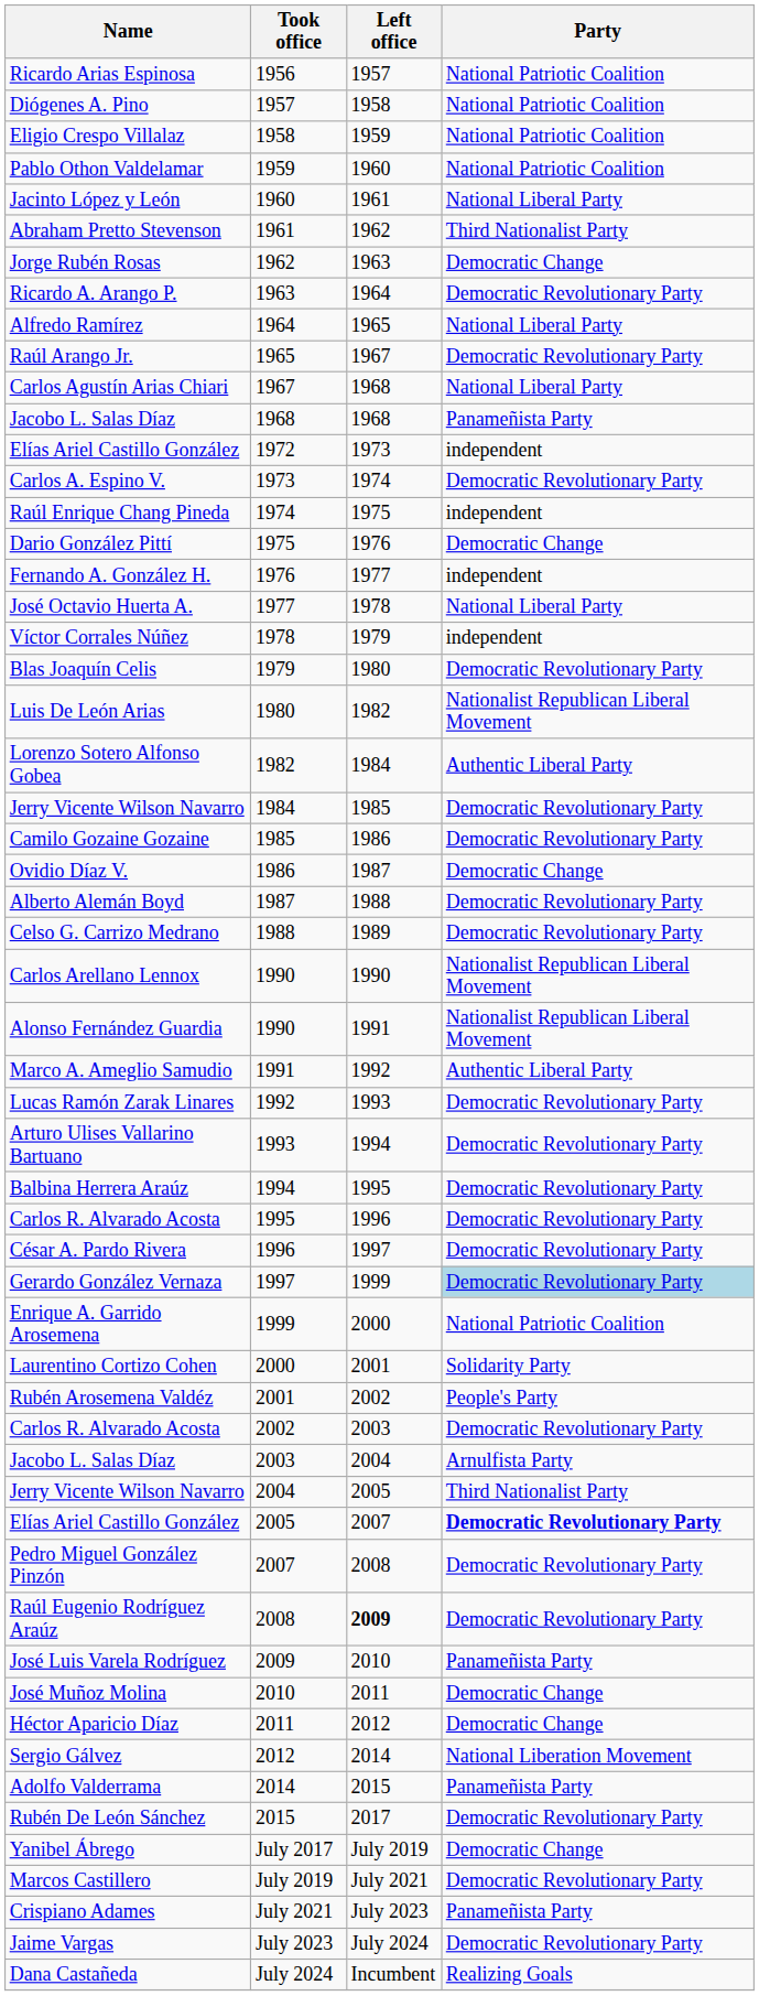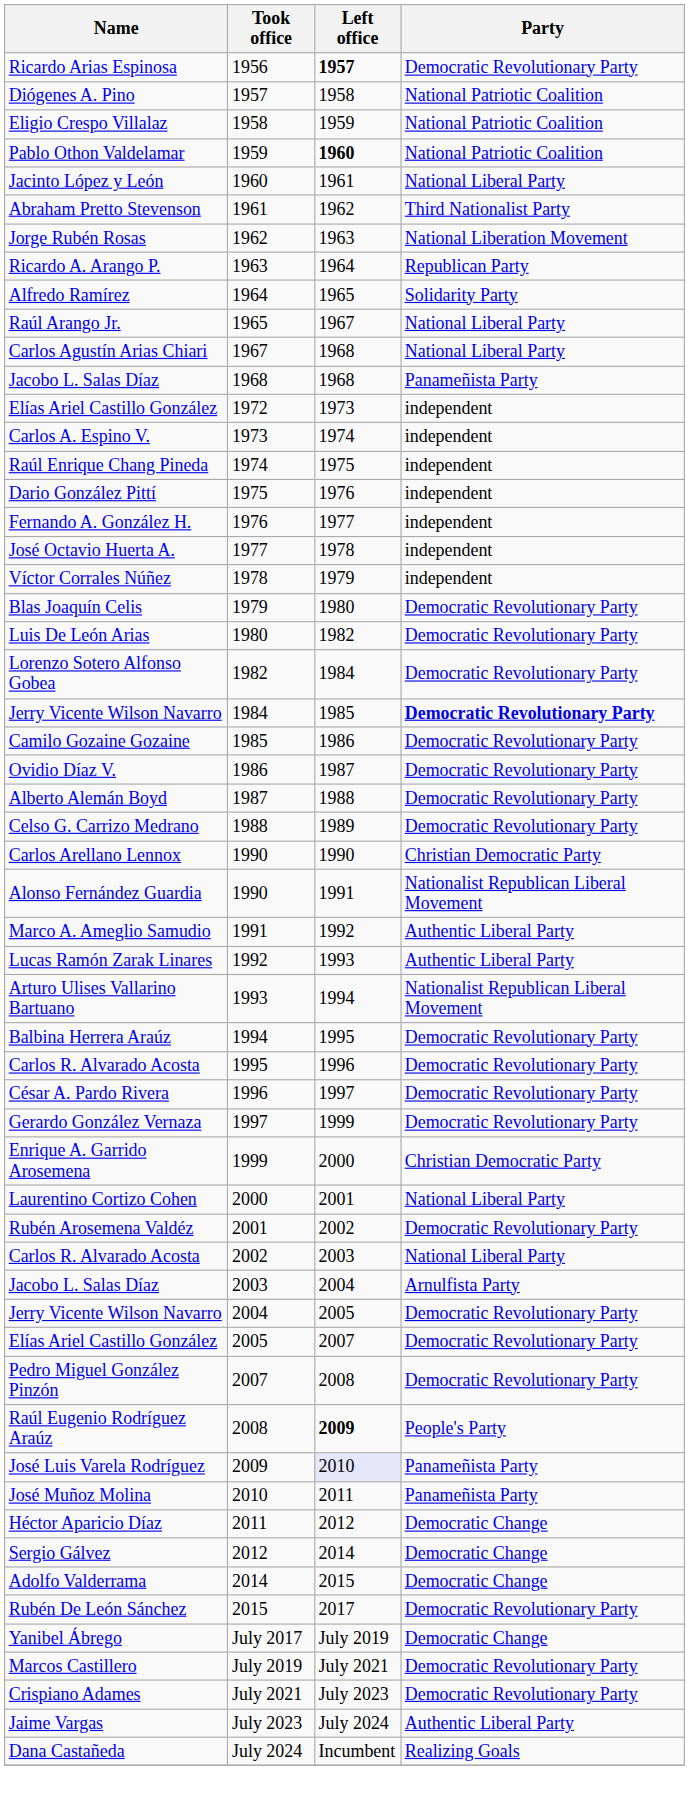 <table class="wikitable">
 <tr>
 <th>Name</th>
 <th>Took office</th>
 <th>Left office</th>
 <th>Party</th>
 </tr>
 <tr>
 <td><a href='#'>Ricardo Arias Espinosa</a></td>
 <td>1956</td>
-<td>1957</td>
-<td><a href='#'>National Patriotic Coalition</a></td>
+<td><strong>1957</strong></td>
+<td><a href='#'>Democratic Revolutionary Party</a></td>
 </tr>
 <tr>
 <td><a href='#'>Diógenes A. Pino</a></td>
 <td>1957</td>
 <td>1958</td>
 <td><a href='#'>National Patriotic Coalition</a></td>
 </tr>
 <tr>
 <td><a href='#'>Eligio Crespo Villalaz</a></td>
 <td>1958</td>
 <td>1959</td>
 <td><a href='#'>National Patriotic Coalition</a></td>
 </tr>
 <tr>
 <td><a href='#'>Pablo Othon Valdelamar</a></td>
 <td>1959</td>
-<td>1960</td>
+<td><strong>1960</strong></td>
 <td><a href='#'>National Patriotic Coalition</a></td>
 </tr>
 <tr>
 <td><a href='#'>Jacinto López y León</a></td>
 <td>1960</td>
 <td>1961</td>
 <td><a href='#'>National Liberal Party</a></td>
 </tr>
 <tr>
 <td><a href='#'>Abraham Pretto Stevenson</a></td>
 <td>1961</td>
 <td>1962</td>
 <td><a href='#'>Third Nationalist Party</a></td>
 </tr>
 <tr>
 <td><a href='#'>Jorge Rubén Rosas</a></td>
 <td>1962</td>
 <td>1963</td>
-<td><a href='#'>Democratic Change</a></td>
+<td><a href='#'>National Liberation Movement</a></td>
 </tr>
 <tr>
 <td><a href='#'>Ricardo A. Arango P.</a></td>
 <td>1963</td>
 <td>1964</td>
-<td><a href='#'>Democratic Revolutionary Party</a></td>
+<td><a href='#'>Republican Party</a></td>
 </tr>
 <tr>
 <td><a href='#'>Alfredo Ramírez</a></td>
 <td>1964</td>
 <td>1965</td>
-<td><a href='#'>National Liberal Party</a></td>
+<td><a href='#'>Solidarity Party</a></td>
 </tr>
 <tr>
 <td><a href='#'>Raúl Arango Jr.</a></td>
 <td>1965</td>
 <td>1967</td>
-<td><a href='#'>Democratic Revolutionary Party</a></td>
+<td><a href='#'>National Liberal Party</a></td>
 </tr>
 <tr>
 <td><a href='#'>Carlos Agustín Arias Chiari</a></td>
 <td>1967</td>
 <td>1968</td>
 <td><a href='#'>National Liberal Party</a></td>
 </tr>
 <tr>
 <td><a href='#'>Jacobo L. Salas Díaz</a></td>
 <td>1968</td>
 <td>1968</td>
 <td><a href='#'>Panameñista Party</a></td>
 </tr>
 <tr>
 <td><a href='#'>Elías Ariel Castillo González</a></td>
 <td>1972</td>
 <td>1973</td>
 <td>independent</td>
 </tr>
 <tr>
 <td><a href='#'>Carlos A. Espino V.</a></td>
 <td>1973</td>
 <td>1974</td>
-<td><a href='#'>Democratic Revolutionary Party</a></td>
+<td>independent</td>
 </tr>
 <tr>
 <td><a href='#'>Raúl Enrique Chang Pineda</a></td>
 <td>1974</td>
 <td>1975</td>
 <td>independent</td>
 </tr>
 <tr>
 <td><a href='#'>Dario González Pittí</a></td>
 <td>1975</td>
 <td>1976</td>
-<td><a href='#'>Democratic Change</a></td>
+<td>independent</td>
 </tr>
 <tr>
 <td><a href='#'>Fernando A. González H.</a></td>
 <td>1976</td>
 <td>1977</td>
 <td>independent</td>
 </tr>
 <tr>
 <td><a href='#'>José Octavio Huerta A.</a></td>
 <td>1977</td>
 <td>1978</td>
-<td><a href='#'>National Liberal Party</a></td>
+<td>independent</td>
 </tr>
 <tr>
 <td><a href='#'>Víctor Corrales Núñez</a></td>
 <td>1978</td>
 <td>1979</td>
 <td>independent</td>
 </tr>
 <tr>
 <td><a href='#'>Blas Joaquín Celis</a></td>
 <td>1979</td>
 <td>1980</td>
 <td><a href='#'>Democratic Revolutionary Party</a></td>
 </tr>
 <tr>
 <td><a href='#'>Luis De León Arias</a></td>
 <td>1980</td>
 <td>1982</td>
-<td><a href='#'>Nationalist Republican Liberal Movement</a></td>
+<td><a href='#'>Democratic Revolutionary Party</a></td>
 </tr>
 <tr>
 <td><a href='#'>Lorenzo Sotero Alfonso Gobea</a></td>
 <td>1982</td>
 <td>1984</td>
-<td><a href='#'>Authentic Liberal Party</a></td>
+<td><a href='#'>Democratic Revolutionary Party</a></td>
 </tr>
 <tr>
 <td><a href='#'>Jerry Vicente Wilson Navarro</a></td>
 <td>1984</td>
 <td>1985</td>
-<td><a href='#'>Democratic Revolutionary Party</a></td>
+<td><strong><a href='#'>Democratic Revolutionary Party</a></strong></td>
 </tr>
 <tr>
 <td><a href='#'>Camilo Gozaine Gozaine</a></td>
 <td>1985</td>
 <td>1986</td>
 <td><a href='#'>Democratic Revolutionary Party</a></td>
 </tr>
 <tr>
 <td><a href='#'>Ovidio Díaz V.</a></td>
 <td>1986</td>
 <td>1987</td>
-<td><a href='#'>Democratic Change</a></td>
+<td><a href='#'>Democratic Revolutionary Party</a></td>
 </tr>
 <tr>
 <td><a href='#'>Alberto Alemán Boyd</a></td>
 <td>1987</td>
 <td>1988</td>
 <td><a href='#'>Democratic Revolutionary Party</a></td>
 </tr>
 <tr>
 <td><a href='#'>Celso G. Carrizo Medrano</a></td>
 <td>1988</td>
 <td>1989</td>
 <td><a href='#'>Democratic Revolutionary Party</a></td>
 </tr>
 <tr>
 <td><a href='#'>Carlos Arellano Lennox</a></td>
 <td>1990</td>
 <td>1990</td>
-<td><a href='#'>Nationalist Republican Liberal Movement</a></td>
+<td><a href='#'>Christian Democratic Party</a></td>
 </tr>
 <tr>
 <td><a href='#'>Alonso Fernández Guardia</a></td>
 <td>1990</td>
 <td>1991</td>
 <td><a href='#'>Nationalist Republican Liberal Movement</a></td>
 </tr>
 <tr>
 <td><a href='#'>Marco A. Ameglio Samudio</a></td>
 <td>1991</td>
 <td>1992</td>
 <td><a href='#'>Authentic Liberal Party</a></td>
 </tr>
 <tr>
 <td><a href='#'>Lucas Ramón Zarak Linares</a></td>
 <td>1992</td>
 <td>1993</td>
-<td><a href='#'>Democratic Revolutionary Party</a></td>
+<td><a href='#'>Authentic Liberal Party</a></td>
 </tr>
 <tr>
 <td><a href='#'>Arturo Ulises Vallarino Bartuano</a></td>
 <td>1993</td>
 <td>1994</td>
-<td><a href='#'>Democratic Revolutionary Party</a></td>
+<td><a href='#'>Nationalist Republican Liberal Movement</a></td>
 </tr>
 <tr>
 <td><a href='#'>Balbina Herrera Araúz</a></td>
 <td>1994</td>
 <td>1995</td>
 <td><a href='#'>Democratic Revolutionary Party</a></td>
 </tr>
 <tr>
 <td><a href='#'>Carlos R. Alvarado Acosta</a></td>
 <td>1995</td>
 <td>1996</td>
 <td><a href='#'>Democratic Revolutionary Party</a></td>
 </tr>
 <tr>
 <td><a href='#'>César A. Pardo Rivera</a></td>
 <td>1996</td>
 <td>1997</td>
 <td><a href='#'>Democratic Revolutionary Party</a></td>
 </tr>
 <tr>
 <td><a href='#'>Gerardo González Vernaza</a></td>
 <td>1997</td>
 <td>1999</td>
-<td style="background: lightblue;"><a href='#'>Democratic Revolutionary Party</a></td>
+<td><a href='#'>Democratic Revolutionary Party</a></td>
 </tr>
 <tr>
 <td><a href='#'>Enrique A. Garrido Arosemena</a></td>
 <td>1999</td>
 <td>2000</td>
-<td><a href='#'>National Patriotic Coalition</a></td>
+<td><a href='#'>Christian Democratic Party</a></td>
 </tr>
 <tr>
 <td><a href='#'>Laurentino Cortizo Cohen</a></td>
 <td>2000</td>
 <td>2001</td>
-<td><a href='#'>Solidarity Party</a></td>
+<td><a href='#'>National Liberal Party</a></td>
 </tr>
 <tr>
 <td><a href='#'>Rubén Arosemena Valdéz</a></td>
 <td>2001</td>
 <td>2002</td>
-<td><a href='#'>People's Party</a></td>
+<td><a href='#'>Democratic Revolutionary Party</a></td>
 </tr>
 <tr>
 <td><a href='#'>Carlos R. Alvarado Acosta</a></td>
 <td>2002</td>
 <td>2003</td>
-<td><a href='#'>Democratic Revolutionary Party</a></td>
+<td><a href='#'>National Liberal Party</a></td>
 </tr>
 <tr>
 <td><a href='#'>Jacobo L. Salas Díaz</a></td>
 <td>2003</td>
 <td>2004</td>
 <td><a href='#'>Arnulfista Party</a></td>
 </tr>
 <tr>
 <td><a href='#'>Jerry Vicente Wilson Navarro</a></td>
 <td>2004</td>
 <td>2005</td>
-<td><a href='#'>Third Nationalist Party</a></td>
+<td><a href='#'>Democratic Revolutionary Party</a></td>
 </tr>
 <tr>
 <td><a href='#'>Elías Ariel Castillo González</a></td>
 <td>2005</td>
 <td>2007</td>
-<td><strong><a href='#'>Democratic Revolutionary Party</a></strong></td>
+<td><a href='#'>Democratic Revolutionary Party</a></td>
 </tr>
 <tr>
 <td><a href='#'>Pedro Miguel González Pinzón</a></td>
 <td>2007</td>
 <td>2008</td>
 <td><a href='#'>Democratic Revolutionary Party</a></td>
 </tr>
 <tr>
 <td><a href='#'>Raúl Eugenio Rodríguez Araúz</a></td>
 <td>2008</td>
 <td><strong>2009</strong></td>
-<td><a href='#'>Democratic Revolutionary Party</a></td>
+<td><a href='#'>People's Party</a></td>
 </tr>
 <tr>
 <td><a href='#'>José Luis Varela Rodríguez</a></td>
 <td>2009</td>
-<td>2010</td>
+<td style="background: lavender;">2010</td>
 <td><a href='#'>Panameñista Party</a></td>
 </tr>
 <tr>
 <td><a href='#'>José Muñoz Molina</a></td>
 <td>2010</td>
 <td>2011</td>
-<td><a href='#'>Democratic Change</a></td>
+<td><a href='#'>Panameñista Party</a></td>
 </tr>
 <tr>
 <td><a href='#'>Héctor Aparicio Díaz</a></td>
 <td>2011</td>
 <td>2012</td>
 <td><a href='#'>Democratic Change</a></td>
 </tr>
 <tr>
 <td><a href='#'>Sergio Gálvez</a></td>
 <td>2012</td>
 <td>2014</td>
-<td><a href='#'>National Liberation Movement</a></td>
+<td><a href='#'>Democratic Change</a></td>
 </tr>
 <tr>
 <td><a href='#'>Adolfo Valderrama</a></td>
 <td>2014</td>
 <td>2015</td>
-<td><a href='#'>Panameñista Party</a></td>
+<td><a href='#'>Democratic Change</a></td>
 </tr>
 <tr>
 <td><a href='#'>Rubén De León Sánchez</a></td>
 <td>2015</td>
 <td>2017</td>
 <td><a href='#'>Democratic Revolutionary Party</a></td>
 </tr>
 <tr>
 <td><a href='#'>Yanibel Ábrego</a></td>
 <td>July 2017</td>
 <td>July 2019</td>
 <td><a href='#'>Democratic Change</a></td>
 </tr>
 <tr>
 <td><a href='#'>Marcos Castillero</a></td>
 <td>July 2019</td>
 <td>July 2021</td>
 <td><a href='#'>Democratic Revolutionary Party</a></td>
 </tr>
 <tr>
 <td><a href='#'>Crispiano Adames</a></td>
 <td>July 2021</td>
 <td>July 2023</td>
-<td><a href='#'>Panameñista Party</a></td>
+<td><a href='#'>Democratic Revolutionary Party</a></td>
 </tr>
 <tr>
 <td><a href='#'>Jaime Vargas</a></td>
 <td>July 2023</td>
 <td>July 2024</td>
-<td><a href='#'>Democratic Revolutionary Party</a></td>
+<td><a href='#'>Authentic Liberal Party</a></td>
 </tr>
 <tr>
 <td><a href='#'>Dana Castañeda</a></td>
 <td>July 2024</td>
 <td>Incumbent</td>
 <td><a href='#'>Realizing Goals</a></td>
 </tr>
 <tr>
 </tr>
 </table>
